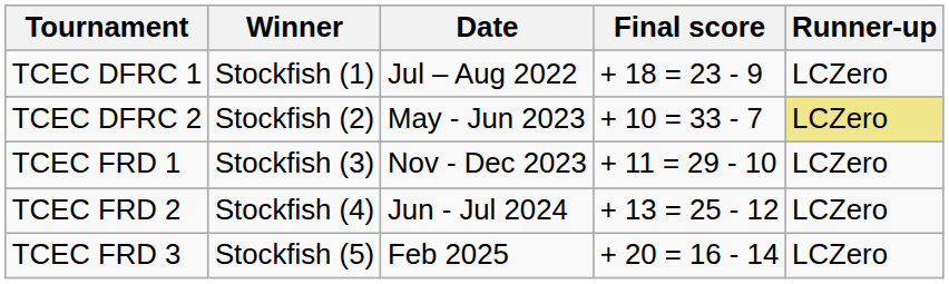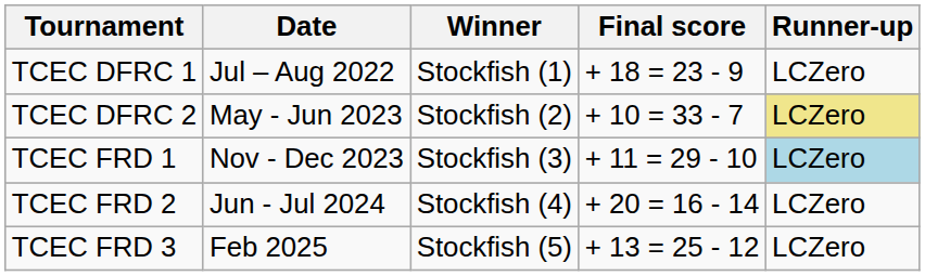 <table class="wikitable sortable">
 <tr>
 <th>Tournament</th>
+<th>Date</th>
 <th>Winner</th>
-<th>Date</th>
 <th>Final score</th>
 <th>Runner-up</th>
 </tr>
 <tr>
 <td>TCEC DFRC 1</td>
+<td>Jul – Aug 2022</td>
 <td>Stockfish  (1)</td>
-<td>Jul – Aug 2022</td>
 <td>+ 18 = 23 - 9</td>
 <td>LCZero </td>
 </tr>
 <tr>
 <td>TCEC DFRC 2</td>
+<td>May - Jun 2023</td>
 <td>Stockfish  (2)</td>
-<td>May - Jun 2023</td>
 <td>+ 10 = 33 - 7</td>
 <td style="background: khaki;">LCZero </td>
 </tr>
 <tr>
 <td>TCEC FRD 1</td>
+<td>Nov - Dec 2023</td>
 <td>Stockfish  (3)</td>
-<td>Nov - Dec 2023</td>
 <td>+ 11 = 29 - 10</td>
-<td>LCZero </td>
+<td style="background: lightblue;">LCZero </td>
 </tr>
 <tr>
 <td>TCEC FRD 2</td>
+<td>Jun - Jul 2024</td>
 <td>Stockfish  (4)</td>
-<td>Jun - Jul 2024</td>
-<td>+ 13 = 25 - 12</td>
+<td>+ 20 = 16 - 14</td>
 <td>LCZero </td>
 </tr>
 <tr>
 <td>TCEC FRD 3</td>
+<td>Feb 2025</td>
 <td>Stockfish  (5)</td>
-<td>Feb 2025</td>
-<td>+ 20 = 16 - 14</td>
+<td>+ 13 = 25 - 12</td>
 <td>LCZero </td>
 </tr>
 </table>
